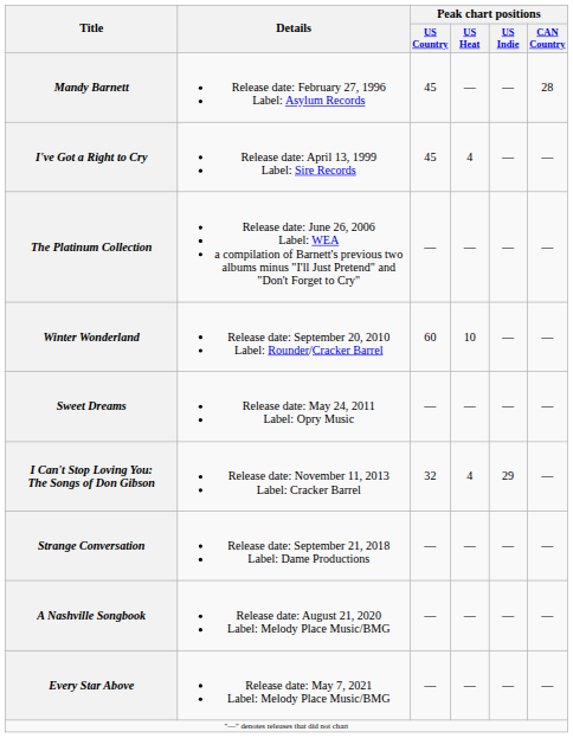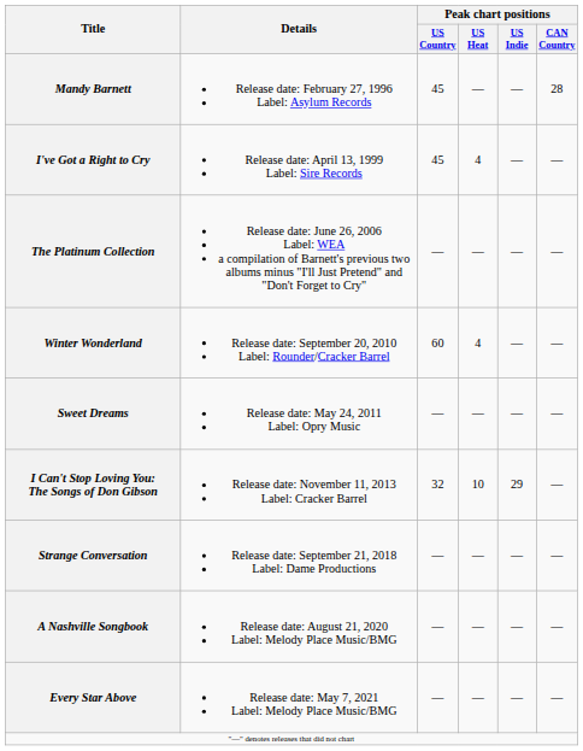 <table class="wikitable plainrowheaders" style="text-align:center;">
 <tr>
 <th rowspan="2" style="width:14em;">Title</th>
 <th rowspan="2" style="width:19em;">Details</th>
 <th colspan="4">Peak chart positions</th>
 </tr>
 <tr style="font-size:smaller;">
 <th width="45"><a href='#'>US Country</a><br></th>
 <th width="45"><a href='#'>US Heat</a><br></th>
 <th width="45"><a href='#'>US Indie</a><br></th>
 <th width="45"><a href='#'>CAN Country</a><br></th>
 </tr>
 <tr>
 <th scope="row"><em>Mandy Barnett</em></th>
 <td><br><ul><li>Release date: February 27, 1996</li><li>Label: <a href='#'>Asylum Records</a></li></ul></td>
 <td>45</td>
 <td>—</td>
 <td>—</td>
 <td>28</td>
 </tr>
 <tr>
 <th scope="row"><em>I've Got a Right to Cry</em></th>
 <td><br><ul><li>Release date: April 13, 1999</li><li>Label: <a href='#'>Sire Records</a></li></ul></td>
 <td>45</td>
 <td>4</td>
 <td>—</td>
 <td>—</td>
 </tr>
 <tr>
 <th scope="row"><em>The Platinum Collection</em></th>
 <td><br><ul><li>Release date: June 26, 2006</li><li>Label: <a href='#'>WEA</a></li><li>a compilation of Barnett's previous two albums minus "I'll Just Pretend" and "Don't Forget to Cry"</li></ul></td>
 <td>—</td>
 <td>—</td>
 <td>—</td>
 <td>—</td>
 </tr>
 <tr>
 <th scope="row"><em>Winter Wonderland</em></th>
 <td><br><ul><li>Release date: September 20, 2010</li><li>Label: <a href='#'>Rounder</a>/<a href='#'>Cracker Barrel</a></li></ul></td>
 <td>60</td>
-<td>10</td>
+<td>4</td>
 <td>—</td>
 <td>—</td>
 </tr>
 <tr>
 <th scope="row"><em>Sweet Dreams</em></th>
 <td><br><ul><li>Release date: May 24, 2011</li><li>Label: Opry Music</li></ul></td>
 <td>—</td>
 <td>—</td>
 <td>—</td>
 <td>—</td>
 </tr>
 <tr>
 <th scope="row"><em>I Can't Stop Loving You:<br>The Songs of Don Gibson</em></th>
 <td><br><ul><li>Release date: November 11, 2013</li><li>Label: Cracker Barrel</li></ul></td>
 <td>32</td>
-<td>4</td>
+<td>10</td>
 <td>29</td>
 <td>—</td>
 </tr>
 <tr>
 <th scope="row"><em>Strange Conversation</em></th>
 <td><br><ul><li>Release date: September 21, 2018</li><li>Label: Dame Productions</li></ul></td>
 <td>—</td>
 <td>—</td>
 <td>—</td>
 <td>—</td>
 </tr>
 <tr>
 <th scope="row"><em>A Nashville Songbook</em></th>
 <td><br><ul><li>Release date: August 21, 2020</li><li>Label: Melody Place Music/BMG</li></ul></td>
 <td>—</td>
 <td>—</td>
 <td>—</td>
 <td>—</td>
 </tr>
 <tr>
 <th scope="row"><em>Every Star Above</em></th>
 <td><br><ul><li>Release date: May 7, 2021</li><li>Label: Melody Place Music/BMG</li></ul></td>
 <td>—</td>
 <td>—</td>
 <td>—</td>
 <td>—</td>
 </tr>
 <tr>
 <td colspan="6" style="font-size:8pt">"—" denotes releases that did not chart</td>
 </tr>
 </table>
